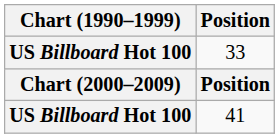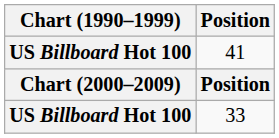 <table class="wikitable plainrowheaders" style="text-align:center">
 <tr>
 <th>Chart (1990–1999)</th>
 <th>Position</th>
 </tr>
 <tr>
 <th scope="row">US <em>Billboard</em> Hot 100</th>
-<td>33</td>
+<td>41</td>
 </tr>
 <tr>
 <th>Chart (2000–2009)</th>
 <th>Position</th>
 </tr>
 <tr>
 <th scope="row">US <em>Billboard</em> Hot 100</th>
-<td>41</td>
+<td>33</td>
 </tr>
 </table>
